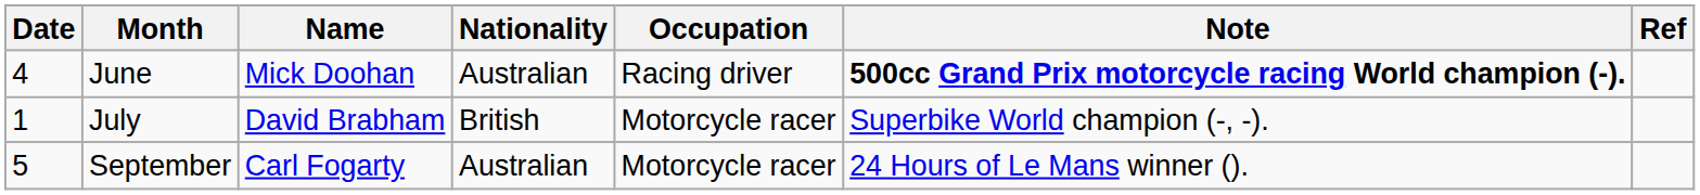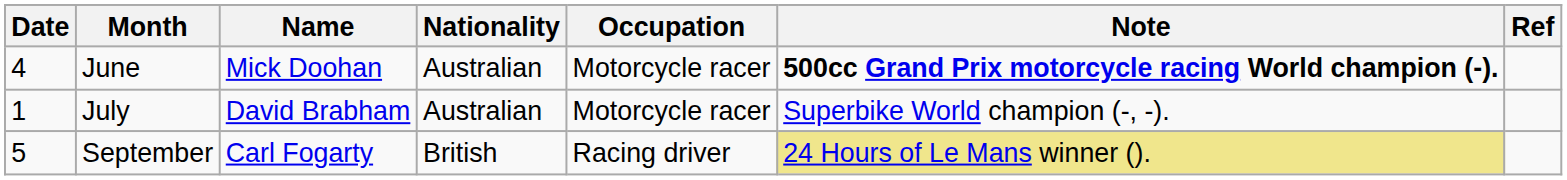 <table class="wikitable" style="font-size:85%;">
 <tr>
 <th>Date</th>
 <th>Month</th>
 <th>Name</th>
 <th>Nationality</th>
 <th>Occupation</th>
 <th>Note</th>
 <th>Ref</th>
 </tr>
 <tr>
 <td>4</td>
 <td>June</td>
 <td><a href='#'>Mick Doohan</a></td>
 <td>Australian</td>
-<td>Racing driver</td>
+<td>Motorcycle racer</td>
 <td><strong>500cc <a href='#'>Grand Prix motorcycle racing</a> World champion (-).</strong></td>
 <td></td>
 </tr>
 <tr>
 <td>1</td>
 <td>July</td>
 <td><a href='#'>David Brabham</a></td>
-<td>British</td>
+<td>Australian</td>
 <td>Motorcycle racer</td>
 <td><a href='#'>Superbike World</a> champion (-, -).</td>
 <td></td>
 </tr>
 <tr>
 <td>5</td>
 <td>September</td>
 <td><a href='#'>Carl Fogarty</a></td>
-<td>Australian</td>
-<td>Motorcycle racer</td>
-<td><a href='#'>24 Hours of Le Mans</a> winner ().</td>
+<td>British</td>
+<td>Racing driver</td>
+<td style="background: khaki;"><a href='#'>24 Hours of Le Mans</a> winner ().</td>
 <td></td>
 </tr>
 </table>
